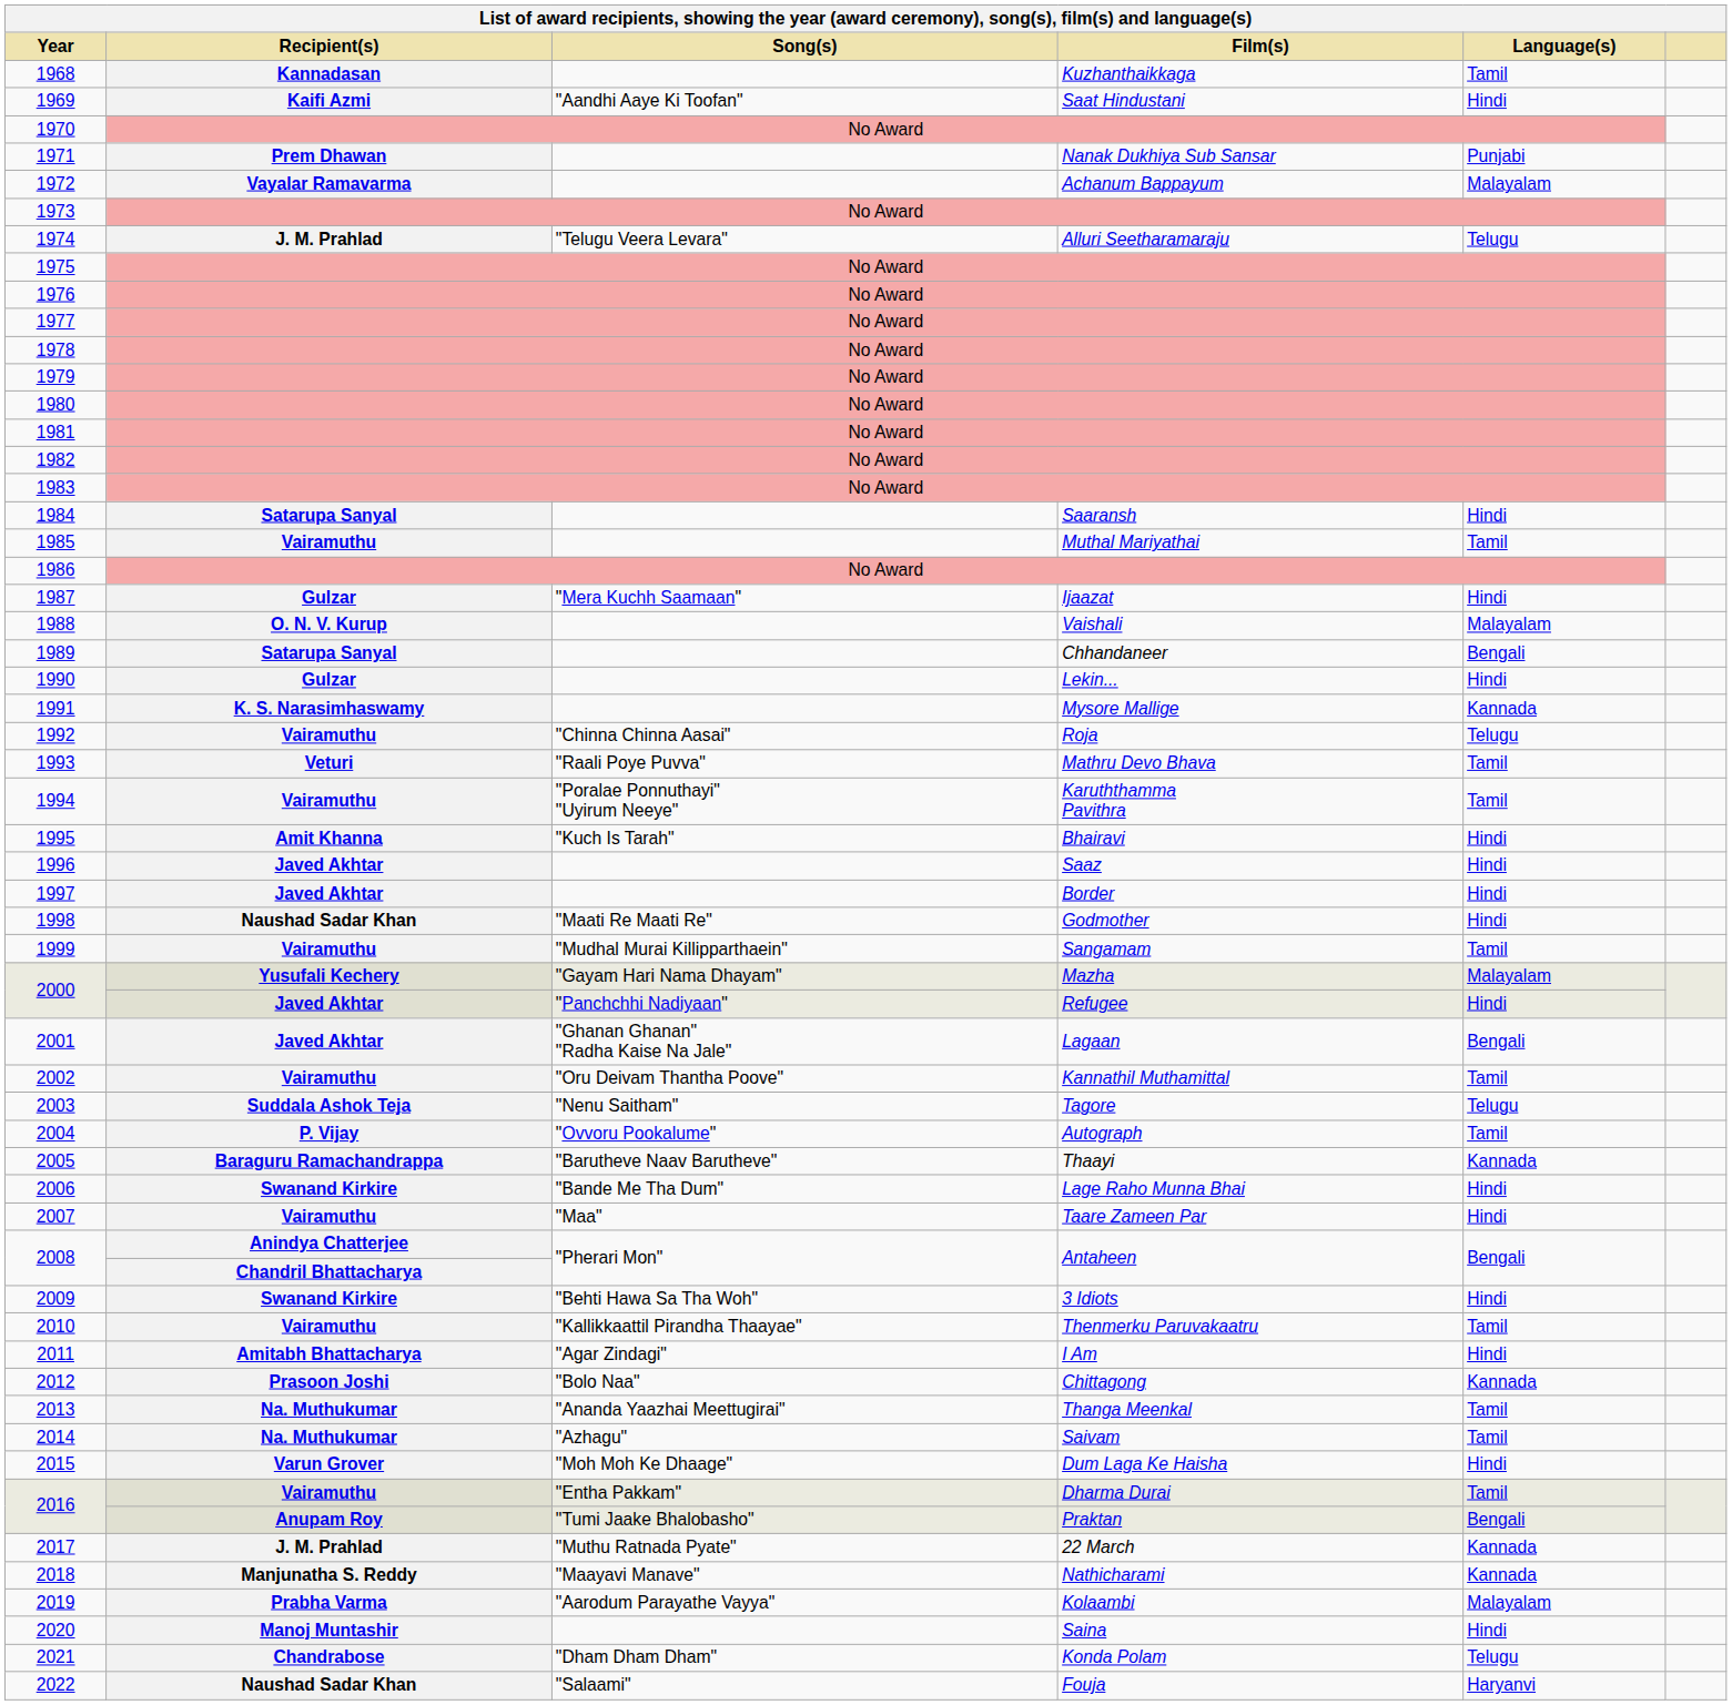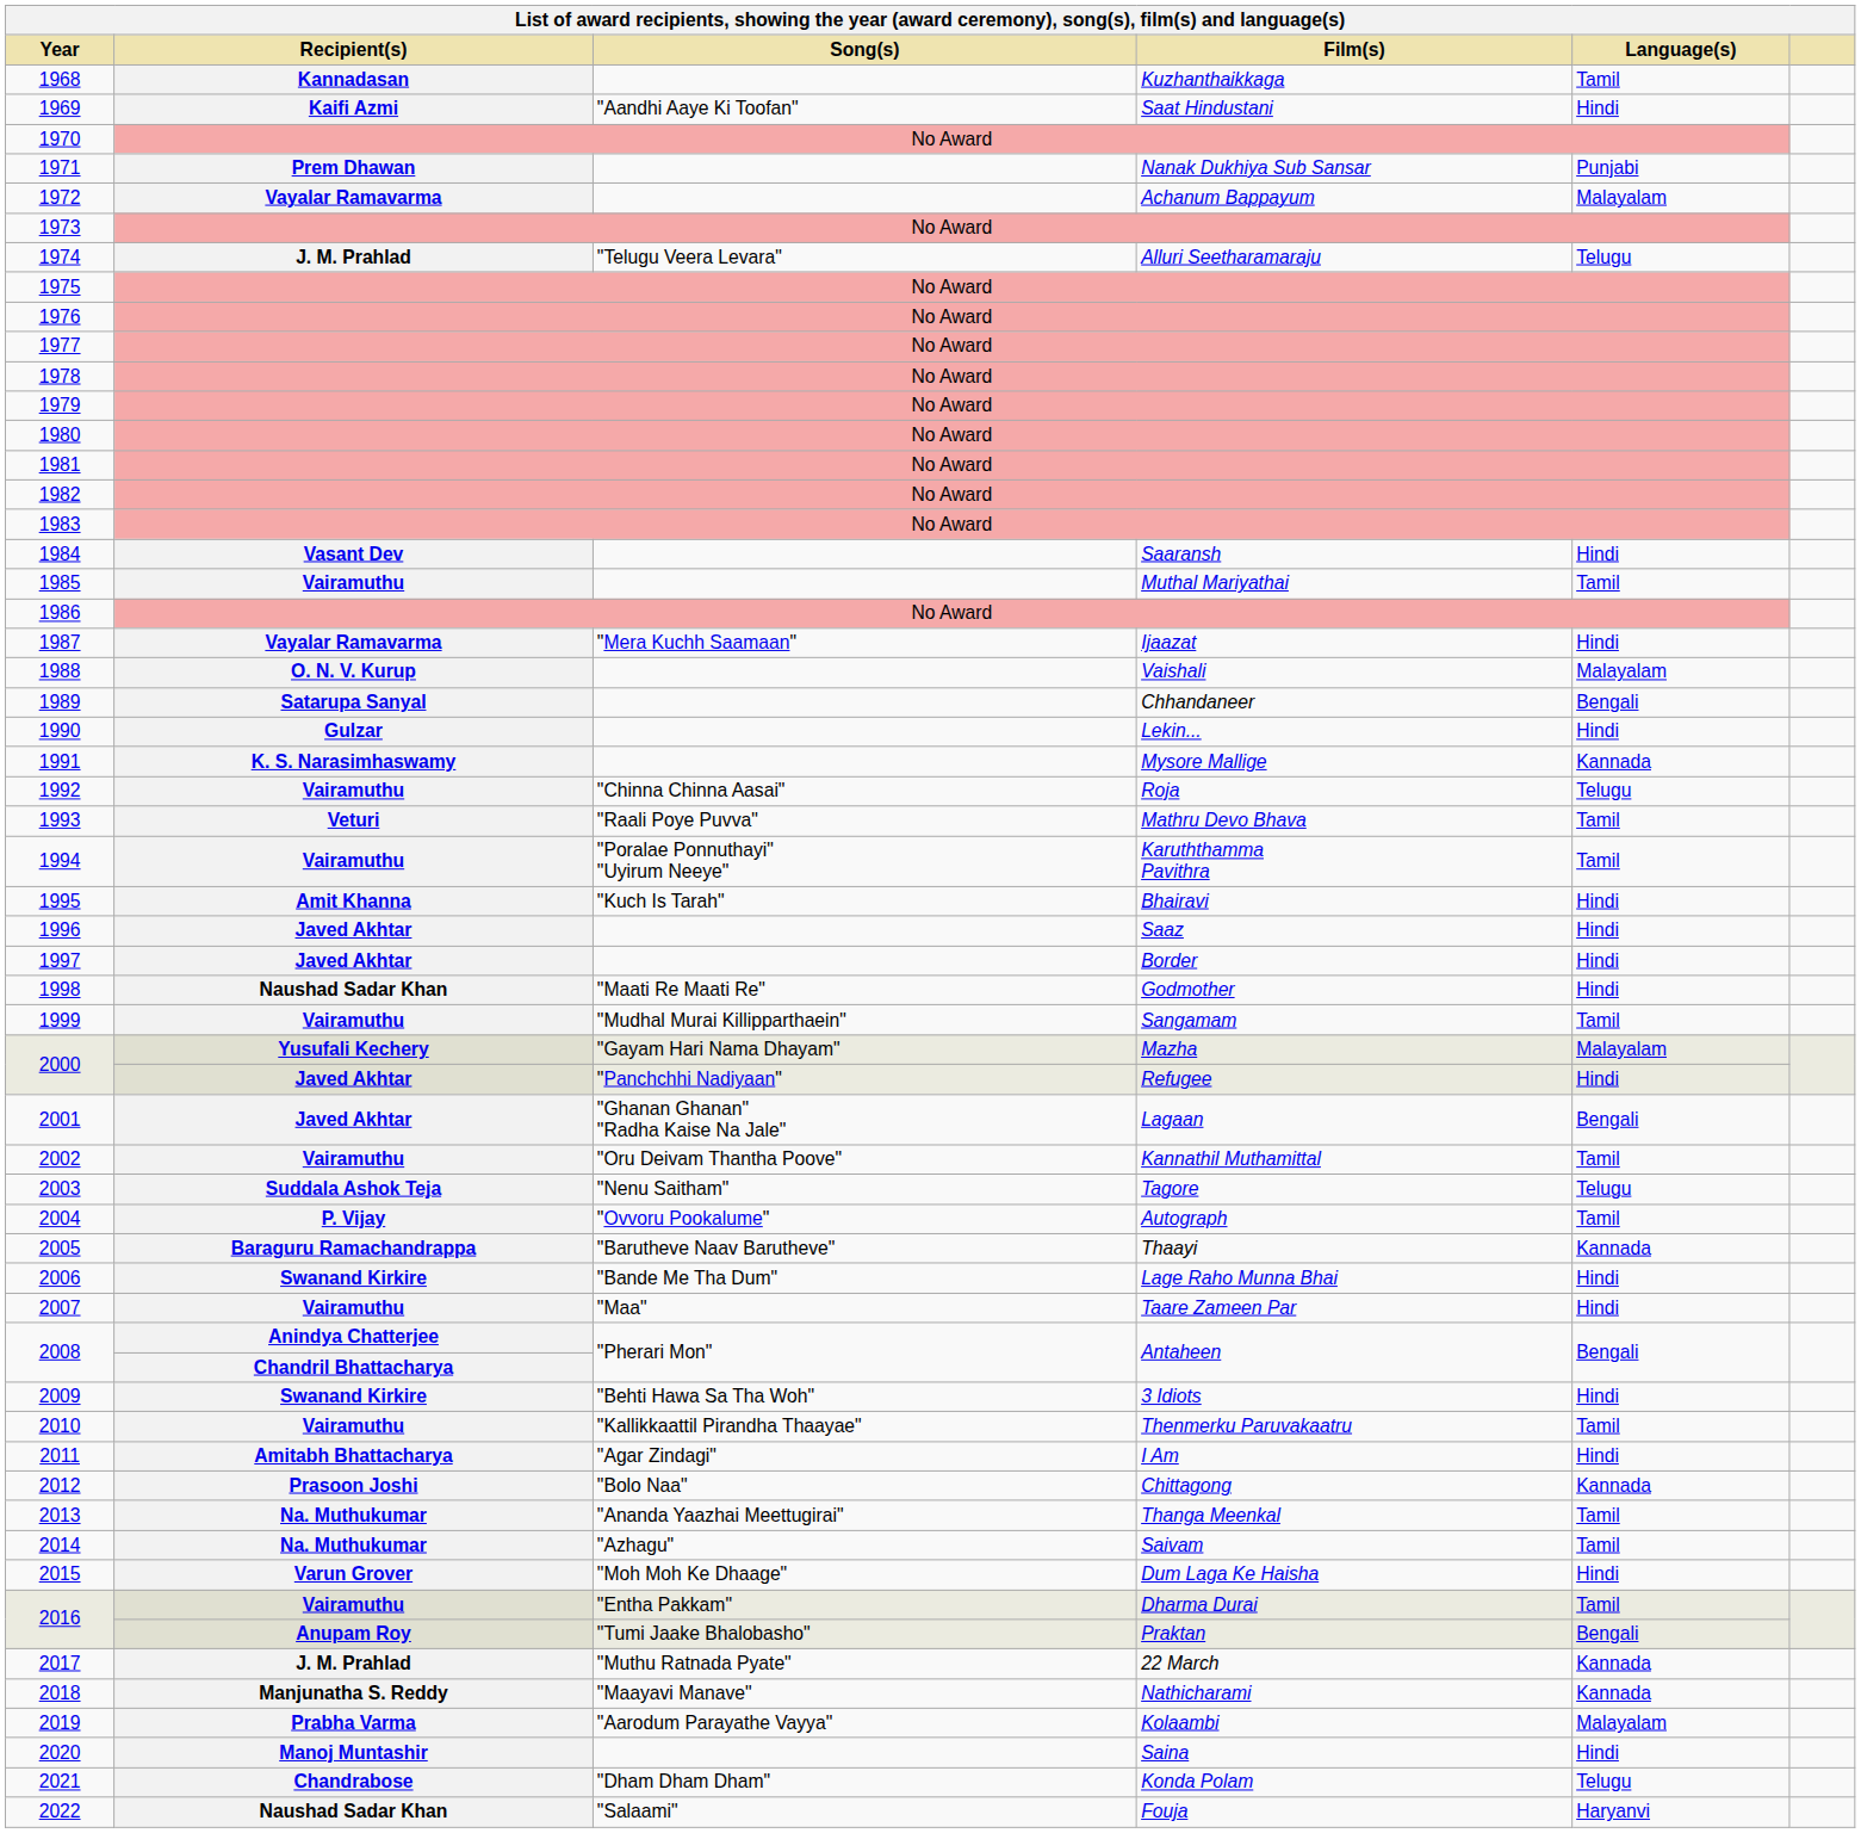 <table class="wikitable plainrowheaders sortable" style="width:100%">
 <tr>
 <th colspan="6">List of award recipients, showing the year (award ceremony), song(s), film(s) and language(s)</th>
 </tr>
 <tr>
 <th scope="col" style="background-color:#EFE4B0;width:5%;">Year</th>
 <th scope="col" style="background-color:#EFE4B0;width:22%;">Recipient(s)</th>
 <th scope="col" style="background-color:#EFE4B0;width:25%;">Song(s)</th>
 <th scope="col" style="background-color:#EFE4B0;width:20%;">Film(s)</th>
 <th scope="col" style="background-color:#EFE4B0;width:10%;">Language(s)</th>
 <th scope="col" style="background-color:#EFE4B0;width:3%" class="unsortable"></th>
 </tr>
 <tr>
 <td align="center"><a href='#'>1968<br></a></td>
 <th scope="row"><a href='#'>Kannadasan</a></th>
 <td></td>
 <td><em><a href='#'>Kuzhanthaikkaga</a></em></td>
 <td><a href='#'>Tamil</a></td>
 <td align="center"></td>
 </tr>
 <tr>
 <td align="center"><a href='#'>1969<br></a></td>
 <th scope="row"><a href='#'>Kaifi Azmi</a></th>
 <td>"Aandhi Aaye Ki Toofan"</td>
 <td><em><a href='#'>Saat Hindustani</a></em></td>
 <td><a href='#'>Hindi</a></td>
 <td align="center"></td>
 </tr>
 <tr>
 <td align="center"><a href='#'>1970<br></a></td>
 <td colspan="4" bgcolor="#F5A9A9" align="center">No Award</td>
 <td align="center"></td>
 </tr>
 <tr>
 <td align="center"><a href='#'>1971<br></a></td>
 <th scope="row"><a href='#'>Prem Dhawan</a></th>
 <td></td>
 <td><em><a href='#'>Nanak Dukhiya Sub Sansar</a></em></td>
 <td><a href='#'>Punjabi</a></td>
 <td align="center"></td>
 </tr>
 <tr>
 <td align="center"><a href='#'>1972<br></a></td>
 <th scope="row"><a href='#'>Vayalar Ramavarma</a></th>
 <td></td>
 <td><em><a href='#'>Achanum Bappayum</a></em></td>
 <td><a href='#'>Malayalam</a></td>
 <td align="center"></td>
 </tr>
 <tr>
 <td align="center"><a href='#'>1973<br></a></td>
 <td colspan="4" bgcolor="#F5A9A9" align="center">No Award</td>
 <td align="center"></td>
 </tr>
 <tr>
 <td align="center"><a href='#'>1974<br></a></td>
 <th scope="row">J. M. Prahlad</th>
 <td>"Telugu Veera Levara"</td>
 <td><em><a href='#'>Alluri Seetharamaraju</a></em></td>
 <td><a href='#'>Telugu</a></td>
 <td align="center"></td>
 </tr>
 <tr>
 <td align="center"><a href='#'>1975<br></a></td>
 <td colspan="4" bgcolor="#F5A9A9" align="center">No Award</td>
 <td align="center"></td>
 </tr>
 <tr>
 <td align="center"><a href='#'>1976<br></a></td>
 <td colspan="4" bgcolor="#F5A9A9" align="center">No Award</td>
 <td align="center"></td>
 </tr>
 <tr>
 <td align="center"><a href='#'>1977<br></a></td>
 <td colspan="4" bgcolor="#F5A9A9" align="center">No Award</td>
 <td align="center"></td>
 </tr>
 <tr>
 <td align="center"><a href='#'>1978<br></a></td>
 <td colspan="4" bgcolor="#F5A9A9" align="center">No Award</td>
 <td align="center"></td>
 </tr>
 <tr>
 <td align="center"><a href='#'>1979<br></a></td>
 <td colspan="4" bgcolor="#F5A9A9" align="center">No Award</td>
 <td align="center"></td>
 </tr>
 <tr>
 <td align="center"><a href='#'>1980<br></a></td>
 <td colspan="4" bgcolor="#F5A9A9" align="center">No Award</td>
 <td align="center"></td>
 </tr>
 <tr>
 <td align="center"><a href='#'>1981<br></a></td>
 <td colspan="4" bgcolor="#F5A9A9" align="center">No Award</td>
 <td align="center"></td>
 </tr>
 <tr>
 <td align="center"><a href='#'>1982<br></a></td>
 <td colspan="4" bgcolor="#F5A9A9" align="center">No Award</td>
 <td align="center"></td>
 </tr>
 <tr>
 <td align="center"><a href='#'>1983<br></a></td>
 <td colspan="4" bgcolor="#F5A9A9" align="center">No Award</td>
 <td align="center"></td>
 </tr>
 <tr>
 <td align="center"><a href='#'>1984<br></a></td>
-<th scope="row"><a href='#'>Satarupa Sanyal</a></th>
+<th scope="row"><a href='#'>Vasant Dev</a></th>
 <td></td>
 <td><em><a href='#'>Saaransh</a></em></td>
 <td><a href='#'>Hindi</a></td>
 <td align="center"></td>
 </tr>
 <tr>
 <td align="center"><a href='#'>1985<br></a></td>
 <th scope="row"><a href='#'>Vairamuthu</a></th>
 <td></td>
 <td><em><a href='#'>Muthal Mariyathai</a></em></td>
 <td><a href='#'>Tamil</a></td>
 <td align="center"></td>
 </tr>
 <tr>
 <td align="center"><a href='#'>1986<br></a></td>
 <td colspan="4" bgcolor="#F5A9A9" align="center">No Award</td>
 <td align="center"></td>
 </tr>
 <tr>
 <td align="center"><a href='#'>1987<br></a></td>
-<th scope="row"><a href='#'>Gulzar</a></th>
+<th scope="row"><a href='#'>Vayalar Ramavarma</a></th>
 <td>"<a href='#'>Mera Kuchh Saamaan</a>"</td>
 <td><em><a href='#'>Ijaazat</a></em></td>
 <td><a href='#'>Hindi</a></td>
 <td align="center"></td>
 </tr>
 <tr>
 <td align="center"><a href='#'>1988<br></a></td>
 <th scope="row"><a href='#'>O. N. V. Kurup</a></th>
 <td></td>
 <td><em><a href='#'>Vaishali</a></em></td>
 <td><a href='#'>Malayalam</a></td>
 <td align="center"></td>
 </tr>
 <tr>
 <td align="center"><a href='#'>1989<br></a></td>
 <th scope="row"><a href='#'>Satarupa Sanyal</a></th>
 <td></td>
 <td><em>Chhandaneer</em></td>
 <td><a href='#'>Bengali</a></td>
 <td align="center"></td>
 </tr>
 <tr>
 <td align="center"><a href='#'>1990<br></a></td>
 <th scope="row"><a href='#'>Gulzar</a></th>
 <td></td>
 <td><em><a href='#'>Lekin...</a></em></td>
 <td><a href='#'>Hindi</a></td>
 <td align="center"></td>
 </tr>
 <tr>
 <td align="center"><a href='#'>1991<br></a></td>
 <th scope="row"><a href='#'>K. S. Narasimhaswamy</a></th>
 <td></td>
 <td><em><a href='#'>Mysore Mallige</a></em></td>
 <td><a href='#'>Kannada</a></td>
 <td align="center"></td>
 </tr>
 <tr>
 <td align="center"><a href='#'>1992<br></a></td>
 <th scope="row"><a href='#'>Vairamuthu</a></th>
 <td>"Chinna Chinna Aasai"</td>
 <td><em><a href='#'>Roja</a></em></td>
 <td><a href='#'>Telugu</a></td>
 <td align="center"></td>
 </tr>
 <tr>
 <td align="center"><a href='#'>1993<br></a></td>
 <th scope="row"><a href='#'>Veturi</a></th>
 <td>"Raali Poye Puvva"</td>
 <td><em><a href='#'>Mathru Devo Bhava</a></em></td>
 <td><a href='#'>Tamil</a></td>
 <td align="center"></td>
 </tr>
 <tr>
 <td align="center"><a href='#'>1994<br></a></td>
 <th scope="row"><a href='#'>Vairamuthu</a></th>
 <td>"Poralae Ponnuthayi"<br>"Uyirum Neeye"</td>
 <td><em><a href='#'>Karuththamma</a></em><br><em><a href='#'>Pavithra</a></em></td>
 <td><a href='#'>Tamil</a></td>
 <td align="center"></td>
 </tr>
 <tr>
 <td align="center"><a href='#'>1995<br></a></td>
 <th scope="row"><a href='#'>Amit Khanna</a></th>
 <td>"Kuch Is Tarah"</td>
 <td><em><a href='#'>Bhairavi</a></em></td>
 <td><a href='#'>Hindi</a></td>
 <td align="center"></td>
 </tr>
 <tr>
 <td align="center"><a href='#'>1996<br></a></td>
 <th scope="row"><a href='#'>Javed Akhtar</a></th>
 <td></td>
 <td><em><a href='#'>Saaz</a></em></td>
 <td><a href='#'>Hindi</a></td>
 <td align="center"></td>
 </tr>
 <tr>
 <td align="center"><a href='#'>1997<br></a></td>
 <th scope="row"><a href='#'>Javed Akhtar</a></th>
 <td></td>
 <td><em><a href='#'>Border</a></em></td>
 <td><a href='#'>Hindi</a></td>
 <td align="center"></td>
 </tr>
 <tr>
 <td align="center"><a href='#'>1998<br></a></td>
 <th scope="row">Naushad Sadar Khan</th>
 <td>"Maati Re Maati Re"</td>
 <td><em><a href='#'>Godmother</a></em></td>
 <td><a href='#'>Hindi</a></td>
 <td align="center"></td>
 </tr>
 <tr>
 <td align="center"><a href='#'>1999<br></a></td>
 <th scope="row"><a href='#'>Vairamuthu</a></th>
 <td>"Mudhal Murai Killipparthaein"</td>
 <td><em><a href='#'>Sangamam</a></em></td>
 <td><a href='#'>Tamil</a></td>
 <td align="center"></td>
 </tr>
 <tr bgcolor="#EBEBE0">
 <td align="center" rowspan="2"><a href='#'>2000<br></a></td>
 <th scope="row" style="background-color:#E0E0D1"><a href='#'>Yusufali Kechery</a></th>
 <td>"Gayam Hari Nama Dhayam"</td>
 <td><em><a href='#'>Mazha</a></em></td>
 <td><a href='#'>Malayalam</a></td>
 <td align="center" rowspan="2"></td>
 </tr>
 <tr bgcolor="#EBEBE0">
 <th scope="row" style="background-color:#E0E0D1"><a href='#'>Javed Akhtar</a></th>
 <td>"<a href='#'>Panchchhi Nadiyaan</a>"</td>
 <td><em><a href='#'>Refugee</a></em></td>
 <td><a href='#'>Hindi</a></td>
 </tr>
 <tr>
 <td align="center"><a href='#'>2001<br></a></td>
 <th scope="row"><a href='#'>Javed Akhtar</a></th>
 <td>"Ghanan Ghanan"<br>"Radha Kaise Na Jale"</td>
 <td><em><a href='#'>Lagaan</a></em></td>
 <td><a href='#'>Bengali</a></td>
 <td align="center"></td>
 </tr>
 <tr>
 <td align="center"><a href='#'>2002<br></a></td>
 <th scope="row"><a href='#'>Vairamuthu</a></th>
 <td>"Oru Deivam Thantha Poove"</td>
 <td><em><a href='#'>Kannathil Muthamittal</a></em></td>
 <td><a href='#'>Tamil</a></td>
 <td align="center"></td>
 </tr>
 <tr>
 <td align="center"><a href='#'>2003<br></a></td>
 <th scope="row"><a href='#'>Suddala Ashok Teja</a></th>
 <td>"Nenu Saitham"</td>
 <td><em><a href='#'>Tagore</a></em></td>
 <td><a href='#'>Telugu</a></td>
 <td align="center"></td>
 </tr>
 <tr>
 <td align="center"><a href='#'>2004<br></a></td>
 <th scope="row"><a href='#'>P. Vijay</a></th>
 <td>"<a href='#'>Ovvoru Pookalume</a>"</td>
 <td><em><a href='#'>Autograph</a></em></td>
 <td><a href='#'>Tamil</a></td>
 <td align="center"></td>
 </tr>
 <tr>
 <td align="center"><a href='#'>2005<br></a></td>
 <th scope="row"><a href='#'>Baraguru Ramachandrappa</a></th>
 <td>"Barutheve Naav Barutheve"</td>
 <td><em>Thaayi</em></td>
 <td><a href='#'>Kannada</a></td>
 <td align="center"></td>
 </tr>
 <tr>
 <td align="center"><a href='#'>2006<br></a></td>
 <th scope="row"><a href='#'>Swanand Kirkire</a></th>
 <td>"Bande Me Tha Dum"</td>
 <td><em><a href='#'>Lage Raho Munna Bhai</a></em></td>
 <td><a href='#'>Hindi</a></td>
 <td align="center"></td>
 </tr>
 <tr>
 <td align="center"><a href='#'>2007<br></a></td>
 <th scope="row"><a href='#'>Vairamuthu</a></th>
 <td>"Maa"</td>
 <td><em><a href='#'>Taare Zameen Par</a></em></td>
 <td><a href='#'>Hindi</a></td>
 <td align="center"></td>
 </tr>
 <tr>
 <td align="center" rowspan="2"><a href='#'>2008<br></a></td>
 <th scope="row"><a href='#'>Anindya Chatterjee</a></th>
 <td rowspan="2">"Pherari Mon"</td>
 <td rowspan="2"><em><a href='#'>Antaheen</a></em></td>
 <td rowspan="2"><a href='#'>Bengali</a></td>
 <td align="center" rowspan="2"></td>
 </tr>
 <tr>
 <th scope="row"><a href='#'>Chandril Bhattacharya</a></th>
 </tr>
 <tr>
 <td align="center"><a href='#'>2009<br></a></td>
 <th scope="row"><a href='#'>Swanand Kirkire</a></th>
 <td>"Behti Hawa Sa Tha Woh"</td>
 <td><em><a href='#'>3 Idiots</a></em></td>
 <td><a href='#'>Hindi</a></td>
 <td align="center"></td>
 </tr>
 <tr>
 <td align="center"><a href='#'>2010<br></a></td>
 <th scope="row"><a href='#'>Vairamuthu</a></th>
 <td>"Kallikkaattil Pirandha Thaayae"</td>
 <td><em><a href='#'>Thenmerku Paruvakaatru</a></em></td>
 <td><a href='#'>Tamil</a></td>
 <td align="center"></td>
 </tr>
 <tr>
 <td align="center"><a href='#'>2011<br></a></td>
 <th scope="row"><a href='#'>Amitabh Bhattacharya</a></th>
 <td>"Agar Zindagi"</td>
 <td><em><a href='#'>I Am</a></em></td>
 <td><a href='#'>Hindi</a></td>
 <td align="center"></td>
 </tr>
 <tr>
 <td align="center"><a href='#'>2012<br></a></td>
 <th scope="row"><a href='#'>Prasoon Joshi</a></th>
 <td>"Bolo Naa"</td>
 <td><em><a href='#'>Chittagong</a></em></td>
 <td><a href='#'>Kannada</a></td>
 <td align="center"></td>
 </tr>
 <tr>
 <td align="center"><a href='#'>2013<br></a></td>
 <th scope="row"><a href='#'>Na. Muthukumar</a></th>
 <td>"Ananda Yaazhai Meettugirai"</td>
 <td><em><a href='#'>Thanga Meenkal</a></em></td>
 <td><a href='#'>Tamil</a></td>
 <td align="center"></td>
 </tr>
 <tr>
 <td align="center"><a href='#'>2014<br></a></td>
 <th scope="row"><a href='#'>Na. Muthukumar</a></th>
 <td>"Azhagu"</td>
 <td><em><a href='#'>Saivam</a></em></td>
 <td><a href='#'>Tamil</a></td>
 <td align="center"></td>
 </tr>
 <tr>
 <td align="center"><a href='#'>2015<br></a></td>
 <th scope="row"><a href='#'>Varun Grover</a></th>
 <td>"Moh Moh Ke Dhaage"</td>
 <td><em><a href='#'>Dum Laga Ke Haisha</a></em></td>
 <td><a href='#'>Hindi</a></td>
 <td align="center"></td>
 </tr>
 <tr bgcolor="#EBEBE0">
 <td align="center" rowspan="2"><a href='#'>2016<br></a></td>
 <th scope="row" style="background-color:#E0E0D1"><a href='#'>Vairamuthu</a></th>
 <td>"Entha Pakkam"</td>
 <td><em><a href='#'>Dharma Durai</a></em></td>
 <td><a href='#'>Tamil</a></td>
 <td align="center" rowspan="2"></td>
 </tr>
 <tr bgcolor="#EBEBE0">
 <th scope="row" style="background-color:#E0E0D1"><a href='#'>Anupam Roy</a></th>
 <td>"Tumi Jaake Bhalobasho"</td>
 <td><em><a href='#'>Praktan</a></em></td>
 <td><a href='#'>Bengali</a></td>
 </tr>
 <tr>
 <td align="center"><a href='#'>2017<br></a></td>
 <th scope="row">J. M. Prahlad</th>
 <td>"Muthu Ratnada Pyate"</td>
 <td><em>22 March</em></td>
 <td><a href='#'>Kannada</a></td>
 <td></td>
 </tr>
 <tr>
 <td align="center"><a href='#'>2018<br></a></td>
 <th scope="row">Manjunatha S. Reddy<br></th>
 <td>"Maayavi Manave"</td>
 <td><em><a href='#'>Nathicharami</a></em></td>
 <td><a href='#'>Kannada</a></td>
 <td align="center"></td>
 </tr>
 <tr>
 <td align="center"><a href='#'>2019<br></a></td>
 <th scope="row"><a href='#'>Prabha Varma</a></th>
 <td>"Aarodum Parayathe Vayya"</td>
 <td><em><a href='#'>Kolaambi</a></em></td>
 <td><a href='#'>Malayalam</a></td>
 <td style="text-align:center;"></td>
 </tr>
 <tr>
 <td align="center"><a href='#'>2020<br></a></td>
 <th scope="row"><a href='#'>Manoj Muntashir</a></th>
 <td></td>
 <td><em><a href='#'>Saina</a></em></td>
 <td><a href='#'>Hindi</a></td>
 <td align="center"></td>
 </tr>
 <tr>
 <td align="center"><a href='#'>2021<br></a></td>
 <th scope="row"><a href='#'>Chandrabose</a></th>
 <td>"Dham Dham Dham"</td>
 <td><em><a href='#'>Konda Polam</a></em></td>
 <td><a href='#'>Telugu</a></td>
 <td align="center"></td>
 </tr>
 <tr>
 <td align="center"><a href='#'>2022<br></a></td>
 <th scope="row">Naushad Sadar Khan</th>
 <td>"Salaami"</td>
 <td><em><a href='#'>Fouja</a></em></td>
 <td><a href='#'>Haryanvi</a></td>
 <td align="center"></td>
 </tr>
 </table>
